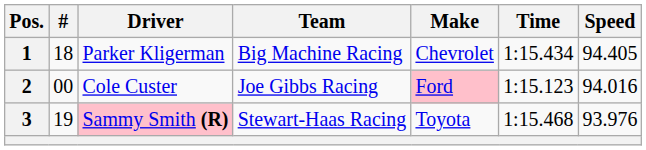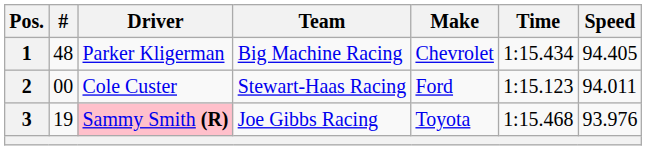 <table class="wikitable" style="font-size:95%">
 <tr>
 <th>Pos.</th>
 <th>#</th>
 <th>Driver</th>
 <th>Team</th>
 <th>Make</th>
 <th>Time</th>
 <th>Speed</th>
 </tr>
 <tr>
 <th>1</th>
-<td>18</td>
+<td>48</td>
 <td><a href='#'>Parker Kligerman</a></td>
 <td><a href='#'>Big Machine Racing</a></td>
 <td><a href='#'>Chevrolet</a></td>
 <td>1:15.434</td>
 <td>94.405</td>
 </tr>
 <tr>
 <th>2</th>
 <td>00</td>
 <td><a href='#'>Cole Custer</a></td>
-<td><a href='#'>Joe Gibbs Racing</a></td>
-<td style="background: pink;"><a href='#'>Ford</a></td>
+<td><a href='#'>Stewart-Haas Racing</a></td>
+<td><a href='#'>Ford</a></td>
 <td>1:15.123</td>
-<td>94.016</td>
+<td>94.011</td>
 </tr>
 <tr>
 <th>3</th>
 <td>19</td>
 <td style="background: pink;"><a href='#'>Sammy Smith</a> <strong>(R)</strong></td>
-<td><a href='#'>Stewart-Haas Racing</a></td>
+<td><a href='#'>Joe Gibbs Racing</a></td>
 <td><a href='#'>Toyota</a></td>
 <td>1:15.468</td>
 <td>93.976</td>
 </tr>
 <tr>
 <th colspan="7"></th>
 </tr>
 </table>
